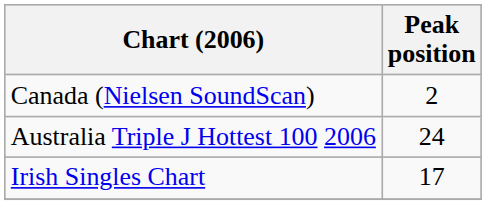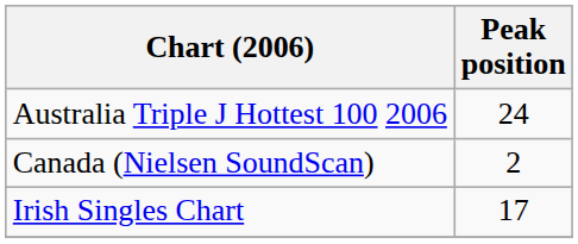 <table class="wikitable sortable">
 <tr>
 <th>Chart (2006)</th>
 <th>Peak<br>position</th>
 </tr>
 <tr>
+<td align="left">Australia <a href='#'>Triple J Hottest 100</a> <a href='#'>2006</a></td>
+<td align="center">24</td>
+</tr>
+<tr>
 <td>Canada (<a href='#'>Nielsen SoundScan</a>)</td>
 <td align="center">2</td>
-</tr>
-<tr>
-<td align="left">Australia <a href='#'>Triple J Hottest 100</a> <a href='#'>2006</a></td>
-<td align="center">24</td>
 </tr>
 <tr>
 <td align="left"><a href='#'>Irish Singles Chart</a></td>
 <td align="center">17</td>
 </tr>
 <tr>
 </tr>
 <tr>
 </tr>
 <tr>
 </tr>
 <tr>
 </tr>
 </table>
